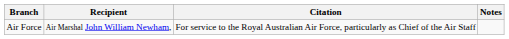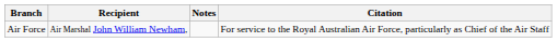 <table class="wikitable" style="font-size:95%;">
 <tr>
 <th>Branch</th>
 <th>Recipient</th>
+<th>Notes</th>
 <th>Citation</th>
-<th>Notes</th>
 </tr>
 <tr>
 <td>Air Force</td>
 <td><small>Air Marshal</small> <a href='#'>John William Newham</a>, </td>
+<td></td>
 <td>For service to the Royal Australian Air Force, particularly as Chief of the Air Staff</td>
-<td></td>
 </tr>
 </table>
